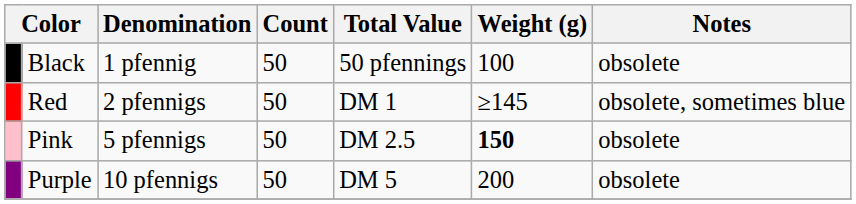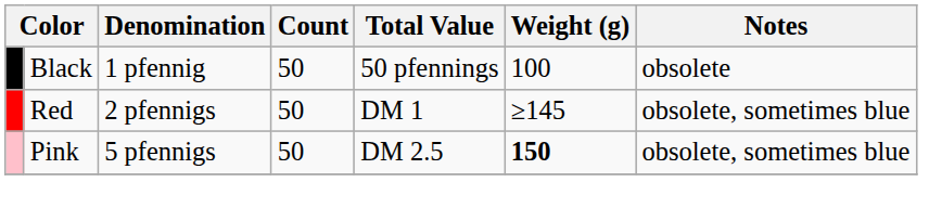 <table class="wikitable">
 <tr>
 <th colspan=2>Color</th>
 <th>Denomination</th>
 <th>Count</th>
 <th>Total Value</th>
 <th>Weight (g)</th>
 <th>Notes</th>
 </tr>
 <tr>
 <td style="background:Black"> </td>
 <td>Black</td>
 <td>1 pfennig</td>
 <td>50</td>
 <td>50 pfennings</td>
 <td>100</td>
 <td>obsolete</td>
 </tr>
 <tr>
 <td style="background:Red"> </td>
 <td>Red</td>
 <td>2 pfennigs</td>
 <td>50</td>
 <td>DM 1</td>
 <td>≥145</td>
 <td>obsolete, sometimes blue</td>
 </tr>
 <tr>
 <td style="background:Pink"> </td>
 <td>Pink</td>
 <td>5 pfennigs</td>
 <td>50</td>
 <td>DM 2.5</td>
 <td><strong>150</strong></td>
-<td>obsolete</td>
-</tr>
-<tr>
-<td style="background:Purple"> </td>
-<td>Purple</td>
-<td>10 pfennigs</td>
-<td>50</td>
-<td>DM 5</td>
-<td>200</td>
-<td>obsolete</td>
+<td>obsolete, sometimes blue</td>
 </tr>
 <tr>
 </tr>
 </table>
